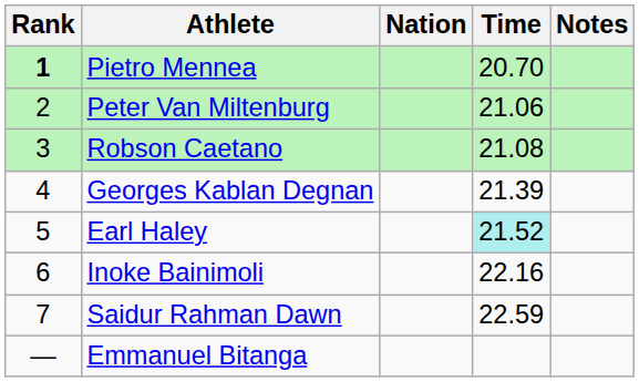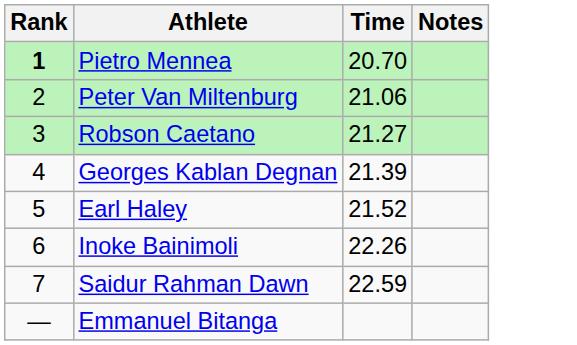 <table class="wikitable sortable" style="text-align:center">
 <tr>
 <th>Rank</th>
 <th>Athlete</th>
-<th>Nation</th>
 <th>Time</th>
 <th>Notes</th>
 </tr>
 <tr style="background:#bbf3bb;">
 <td><strong>1</strong></td>
 <td align=left><a href='#'>Pietro Mennea</a></td>
-<td align=left></td>
 <td>20.70</td>
 <td></td>
 </tr>
 <tr style="background:#bbf3bb;">
 <td>2</td>
 <td align=left><a href='#'>Peter Van Miltenburg</a></td>
-<td align=left></td>
 <td>21.06</td>
 <td></td>
 </tr>
 <tr style="background:#bbf3bb;">
 <td>3</td>
 <td align=left><a href='#'>Robson Caetano</a></td>
-<td align=left></td>
-<td>21.08</td>
+<td>21.27</td>
 <td></td>
 </tr>
 <tr>
 <td>4</td>
 <td align=left><a href='#'>Georges Kablan Degnan</a></td>
-<td align=left></td>
 <td>21.39</td>
 <td></td>
 </tr>
 <tr>
 <td>5</td>
 <td align=left><a href='#'>Earl Haley</a></td>
-<td align=left></td>
-<td style="background: paleturquoise;">21.52</td>
+<td>21.52</td>
 <td></td>
 </tr>
 <tr>
 <td>6</td>
 <td align=left><a href='#'>Inoke Bainimoli</a></td>
-<td align=left></td>
-<td>22.16</td>
+<td>22.26</td>
 <td></td>
 </tr>
 <tr>
 <td>7</td>
 <td align=left><a href='#'>Saidur Rahman Dawn</a></td>
-<td align=left></td>
 <td>22.59</td>
 <td></td>
 </tr>
 <tr>
 <td data-sort-value=8>—</td>
 <td align=left><a href='#'>Emmanuel Bitanga</a></td>
-<td align=left></td>
 <td data-sort-value=99.99></td>
 <td></td>
 </tr>
 </table>
